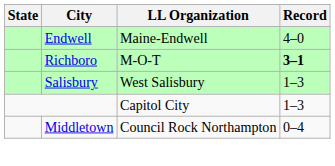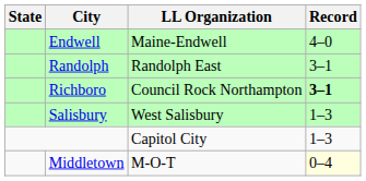 <table class="wikitable">
 <tr>
 <th>State</th>
 <th>City</th>
 <th>LL Organization</th>
 <th>Record</th>
 </tr>
 <tr bgcolor=#bbffbb>
 <td><strong></strong></td>
 <td><a href='#'>Endwell</a></td>
 <td>Maine-Endwell</td>
 <td>4–0</td>
 </tr>
 <tr bgcolor=#bbffbb>
 <td><strong></strong></td>
+<td><a href='#'>Randolph</a></td>
+<td>Randolph East</td>
+<td>3–1</td>
+</tr>
+<tr bgcolor=#bbffbb>
+<td><strong></strong></td>
 <td><a href='#'>Richboro</a></td>
-<td>M-O-T</td>
+<td>Council Rock Northampton</td>
 <td><strong>3–1</strong></td>
 </tr>
 <tr bgcolor=#bbffbb>
 <td><strong></strong></td>
 <td><a href='#'>Salisbury</a></td>
 <td>West Salisbury</td>
 <td>1–3</td>
 </tr>
 <tr>
 <td colspan="2"><strong></strong></td>
 <td>Capitol City</td>
 <td>1–3</td>
 </tr>
 <tr>
 <td><strong></strong></td>
 <td><a href='#'>Middletown</a></td>
-<td>Council Rock Northampton</td>
-<td>0–4</td>
+<td>M-O-T</td>
+<td style="background: lightyellow;">0–4</td>
 </tr>
 </table>
